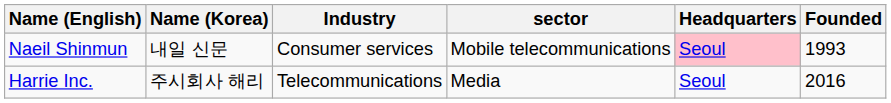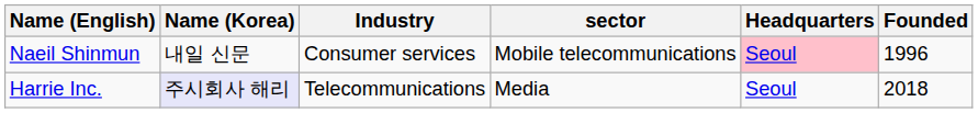 <table class="wikitable">
 <tr>
 <th>Name (English)</th>
 <th>Name (Korea)</th>
 <th>Industry</th>
 <th>sector</th>
 <th>Headquarters</th>
 <th>Founded</th>
 </tr>
 <tr>
 <td><a href='#'>Naeil Shinmun</a></td>
 <td>내일 신문</td>
 <td>Consumer services</td>
 <td>Mobile telecommunications</td>
 <td style="background: pink;"><a href='#'>Seoul</a></td>
-<td>1993</td>
+<td>1996</td>
 </tr>
 <tr>
 <td><a href='#'>Harrie Inc.</a></td>
-<td>주시회사 해리</td>
+<td style="background: lavender;">주시회사 해리</td>
 <td>Telecommunications</td>
 <td>Media</td>
 <td><a href='#'>Seoul</a></td>
-<td>2016</td>
+<td>2018</td>
 </tr>
 </table>
